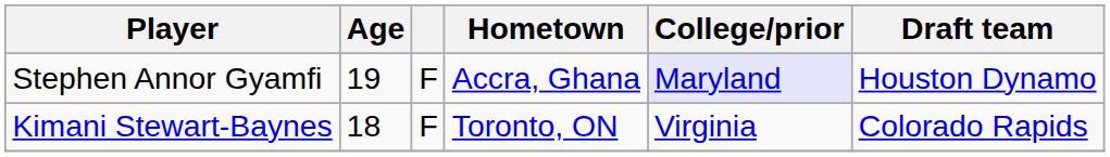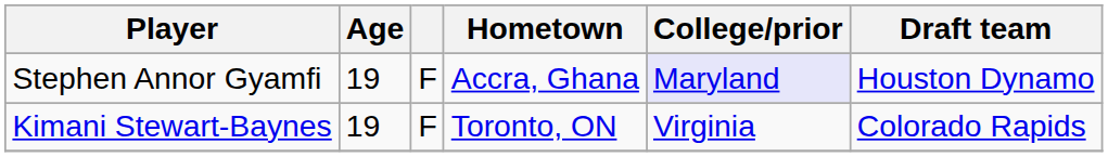 <table class="wikitable">
 <tr>
 <th>Player</th>
 <th>Age</th>
 <th></th>
 <th>Hometown</th>
 <th>College/prior</th>
 <th>Draft team</th>
 </tr>
 <tr>
 <td> Stephen Annor Gyamfi</td>
 <td>19</td>
 <td>F</td>
 <td><a href='#'>Accra, Ghana</a></td>
 <td style="background: lavender;"><a href='#'>Maryland</a></td>
 <td><a href='#'>Houston Dynamo</a></td>
 </tr>
 <tr>
 <td> <a href='#'>Kimani Stewart-Baynes</a></td>
-<td>18</td>
+<td>19</td>
 <td>F</td>
 <td><a href='#'>Toronto, ON</a></td>
 <td><a href='#'>Virginia</a></td>
 <td><a href='#'>Colorado Rapids</a></td>
 </tr>
 <tr>
 </tr>
 </table>
